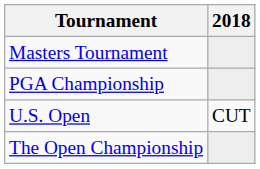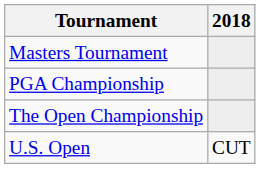 <table class="wikitable" style="font-size:95%;text-align:center;">
 <tr>
 <th>Tournament</th>
 <th>2018</th>
 </tr>
 <tr>
 <td align=left><a href='#'>Masters Tournament</a></td>
 <td style="background:#eeeeee;"></td>
 </tr>
 <tr>
 <td align=left><a href='#'>PGA Championship</a></td>
 <td style="background:#eeeeee;"></td>
 </tr>
 <tr>
+<td align=left><a href='#'>The Open Championship</a></td>
+<td style="background:#eeeeee;"></td>
+</tr>
+<tr>
 <td align=left><a href='#'>U.S. Open</a></td>
 <td>CUT</td>
 </tr>
-<tr>
-<td align=left><a href='#'>The Open Championship</a></td>
-<td style="background:#eeeeee;"></td>
-</tr>
 </table>
